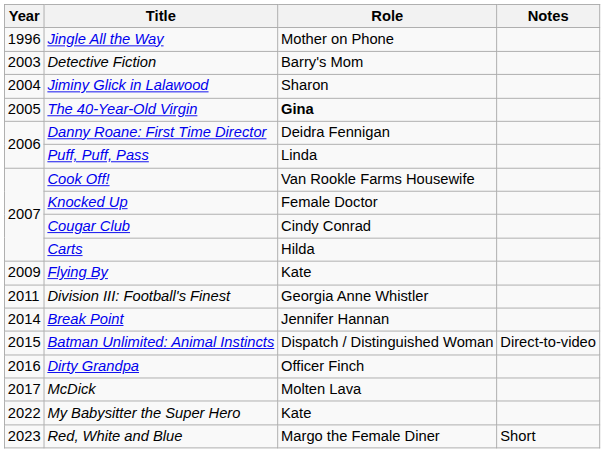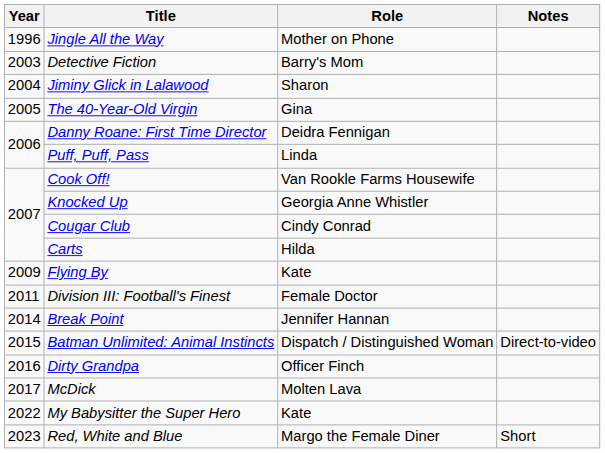 <table class="wikitable">
 <tr>
 <th>Year</th>
 <th>Title</th>
 <th>Role</th>
 <th>Notes</th>
 </tr>
 <tr>
 <td>1996</td>
 <td><em><a href='#'>Jingle All the Way</a></em></td>
 <td>Mother on Phone</td>
 <td></td>
 </tr>
 <tr>
 <td>2003</td>
 <td><em>Detective Fiction</em></td>
 <td>Barry's Mom</td>
 <td></td>
 </tr>
 <tr>
 <td>2004</td>
 <td><em><a href='#'>Jiminy Glick in Lalawood</a></em></td>
 <td>Sharon</td>
 <td></td>
 </tr>
 <tr>
 <td>2005</td>
 <td><em><a href='#'>The 40-Year-Old Virgin</a></em></td>
-<td><strong>Gina</strong></td>
+<td>Gina</td>
 <td></td>
 </tr>
 <tr>
 <td rowspan="2">2006</td>
 <td><em><a href='#'>Danny Roane: First Time Director</a></em></td>
 <td>Deidra Fennigan</td>
 <td></td>
 </tr>
 <tr>
 <td><em><a href='#'>Puff, Puff, Pass</a></em></td>
 <td>Linda</td>
 <td></td>
 </tr>
 <tr>
 <td rowspan="4">2007</td>
 <td><a href='#'><em>Cook Off!</em></a></td>
 <td>Van Rookle Farms Housewife</td>
 <td></td>
 </tr>
 <tr>
 <td><em><a href='#'>Knocked Up</a></em></td>
-<td>Female Doctor</td>
+<td>Georgia Anne Whistler</td>
 <td></td>
 </tr>
 <tr>
 <td><em><a href='#'>Cougar Club</a></em></td>
 <td>Cindy Conrad</td>
 <td></td>
 </tr>
 <tr>
 <td><a href='#'><em>Carts</em></a></td>
 <td>Hilda</td>
 <td></td>
 </tr>
 <tr>
 <td>2009</td>
 <td><em><a href='#'>Flying By</a></em></td>
 <td>Kate</td>
 <td></td>
 </tr>
 <tr>
 <td>2011</td>
 <td><em>Division III: Football's Finest</em></td>
-<td>Georgia Anne Whistler</td>
+<td>Female Doctor</td>
 <td></td>
 </tr>
 <tr>
 <td>2014</td>
 <td><a href='#'><em>Break Point</em></a></td>
 <td>Jennifer Hannan</td>
 <td></td>
 </tr>
 <tr>
 <td>2015</td>
 <td><em><a href='#'>Batman Unlimited: Animal Instincts</a></em></td>
 <td>Dispatch / Distinguished Woman</td>
 <td>Direct-to-video</td>
 </tr>
 <tr>
 <td>2016</td>
 <td><em><a href='#'>Dirty Grandpa</a></em></td>
 <td>Officer Finch</td>
 <td></td>
 </tr>
 <tr>
 <td>2017</td>
 <td><em>McDick</em></td>
 <td>Molten Lava</td>
 <td></td>
 </tr>
 <tr>
 <td>2022</td>
 <td><em>My Babysitter the Super Hero</em></td>
 <td>Kate</td>
 <td></td>
 </tr>
 <tr>
 <td>2023</td>
 <td><em>Red, White and Blue</em></td>
 <td>Margo the Female Diner</td>
 <td>Short</td>
 </tr>
 </table>
